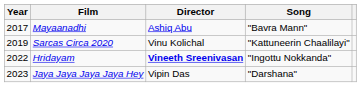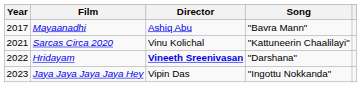 <table class="wikitable sortable">
 <tr style="background:#ccc; text-align:center;">
 <th>Year</th>
 <th>Film</th>
 <th>Director</th>
 <th>Song</th>
 <th scope="col" class="unsortable"></th>
 </tr>
 <tr>
 <td>2017</td>
 <td><em><a href='#'>Mayaanadhi</a></em></td>
 <td><a href='#'>Ashiq Abu</a></td>
 <td>"Bavra Mann"</td>
 <td></td>
 </tr>
 <tr>
-<td>2019</td>
+<td>2021</td>
 <td><em><a href='#'>Sarcas Circa 2020</a></em></td>
 <td>Vinu Kolichal</td>
 <td>"Kattuneerin Chaalilayi"</td>
 <td></td>
 </tr>
 <tr>
 <td>2022</td>
 <td><em><a href='#'>Hridayam</a></em></td>
 <td><strong><a href='#'>Vineeth Sreenivasan</a></strong></td>
-<td>"Ingottu Nokkanda"</td>
+<td>"Darshana"</td>
 <td></td>
 </tr>
 <tr>
 <td>2023</td>
 <td><em><a href='#'>Jaya Jaya Jaya Jaya Hey</a></em></td>
 <td>Vipin Das</td>
-<td>"Darshana"</td>
+<td>"Ingottu Nokkanda"</td>
 <td></td>
 </tr>
 </table>
